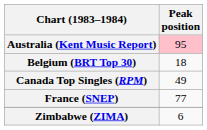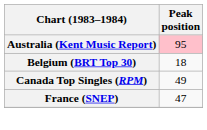 <table class="wikitable sortable plainrowheaders" style="text-align:center">
 <tr>
 <th scope="col">Chart (1983–1984)</th>
 <th scope="col">Peak<br>position</th>
 </tr>
 <tr>
 <th scope="row">Australia (<a href='#'>Kent Music Report</a>)</th>
 <td style="background: pink;">95</td>
 </tr>
 <tr>
 <th scope="row">Belgium (<a href='#'>BRT Top 30</a>)</th>
 <td>18</td>
 </tr>
 <tr>
 <th scope="row">Canada Top Singles (<em><a href='#'>RPM</a></em>)</th>
 <td>49</td>
 </tr>
 <tr>
 <th scope="row">France (<a href='#'>SNEP</a>)</th>
-<td>77</td>
+<td>47</td>
 </tr>
 <tr>
 </tr>
 <tr>
 </tr>
 <tr>
 </tr>
 <tr>
 </tr>
 <tr>
 </tr>
 <tr>
 </tr>
 <tr>
 </tr>
 <tr>
 </tr>
-<tr>
-<th scope="row">Zimbabwe (<a href='#'>ZIMA</a>)</th>
-<td>6</td>
-</tr>
 </table>
